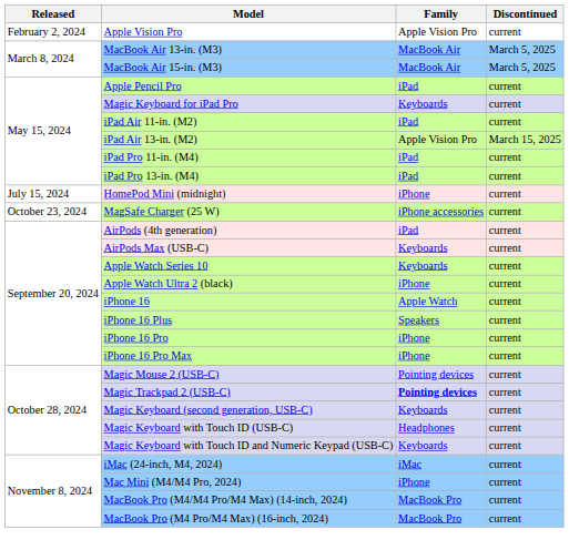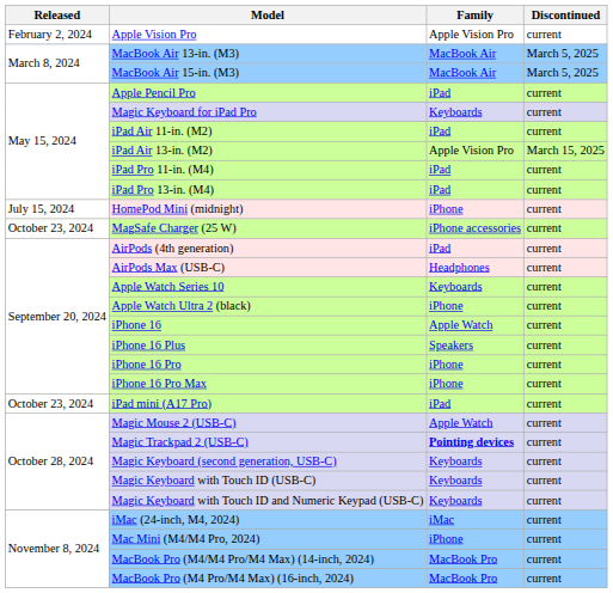 <table class="wikitable sortable">
 <tr>
 <th>Released</th>
 <th>Model</th>
 <th>Family</th>
 <th>Discontinued</th>
 </tr>
 <tr bgcolor=#FFF>
 <td>February 2, 2024</td>
 <td><a href='#'>Apple Vision Pro</a></td>
 <td>Apple Vision Pro</td>
 <td>current</td>
 </tr>
 <tr bgcolor=#95CEFE>
 <td rowspan="2" bgcolor="#FFF">March 8, 2024</td>
 <td><a href='#'>MacBook Air</a> 13-in. (M3)</td>
 <td><a href='#'>MacBook Air</a></td>
 <td>March 5, 2025</td>
 </tr>
 <tr bgcolor=#95CEFE>
 <td><a href='#'>MacBook Air</a> 15-in. (M3)</td>
 <td><a href='#'>MacBook Air</a></td>
 <td>March 5, 2025</td>
 </tr>
 <tr bgcolor=CCFF99>
 <td rowspan="6" bgcolor="#FFF">May 15, 2024</td>
 <td><a href='#'>Apple Pencil Pro</a></td>
 <td><a href='#'>iPad</a></td>
 <td>current</td>
 </tr>
 <tr bgcolor=D8D8F2>
 <td><a href='#'>Magic Keyboard for iPad Pro</a></td>
 <td><a href='#'>Keyboards</a></td>
 <td>current</td>
 </tr>
 <tr bgcolor=CCFF99>
 <td><a href='#'>iPad Air</a> 11-in. (M2)</td>
 <td><a href='#'>iPad</a></td>
 <td>current</td>
 </tr>
 <tr bgcolor=CCFF99>
 <td><a href='#'>iPad Air</a> 13-in. (M2)</td>
 <td>Apple Vision Pro</td>
 <td>March 15, 2025</td>
 </tr>
 <tr bgcolor=CCFF99>
 <td><a href='#'>iPad Pro</a> 11-in. (M4)</td>
 <td><a href='#'>iPad</a></td>
 <td>current</td>
 </tr>
 <tr bgcolor=CCFF99>
 <td><a href='#'>iPad Pro</a> 13-in. (M4)</td>
 <td><a href='#'>iPad</a></td>
 <td>current</td>
 </tr>
 <tr bgcolor=#FFE5E5>
 <td bgcolor=#FFF>July 15, 2024</td>
 <td><a href='#'>HomePod Mini</a> (midnight)</td>
 <td><a href='#'>iPhone</a></td>
 <td>current</td>
 </tr>
 <tr bgcolor=#CCFF99>
 <td bgcolor="#FFF">October 23, 2024</td>
 <td><a href='#'>MagSafe Charger</a> (25 W)</td>
 <td><a href='#'>iPhone accessories</a></td>
 <td>current</td>
 </tr>
 <tr bgcolor="#FFE5E5">
 <td rowspan="8" bgcolor="#FFF">September 20, 2024</td>
 <td><a href='#'>AirPods</a> (4th generation)</td>
 <td><a href='#'>iPad</a></td>
 <td>current</td>
 </tr>
 <tr bgcolor=#FFE5E5>
 <td><a href='#'>AirPods Max</a> (USB-C)</td>
-<td><a href='#'>Keyboards</a></td>
+<td><a href='#'>Headphones</a></td>
 <td>current</td>
 </tr>
 <tr bgcolor=#CCFF99>
 <td><a href='#'>Apple Watch Series 10</a></td>
 <td><a href='#'>Keyboards</a></td>
 <td>current</td>
 </tr>
 <tr bgcolor=#CCFF99>
 <td><a href='#'>Apple Watch Ultra 2</a> (black)</td>
 <td><a href='#'>iPhone</a></td>
 <td>current</td>
 </tr>
 <tr bgcolor=#CCFF99>
 <td><a href='#'>iPhone 16</a></td>
 <td><a href='#'>Apple Watch</a></td>
 <td>current</td>
 </tr>
 <tr bgcolor=#CCFF99>
 <td><a href='#'>iPhone 16 Plus</a></td>
 <td><a href='#'>Speakers</a></td>
 <td>current</td>
 </tr>
 <tr bgcolor=#CCFF99>
 <td><a href='#'>iPhone 16 Pro</a></td>
 <td><a href='#'>iPhone</a></td>
 <td>current</td>
 </tr>
 <tr bgcolor=#CCFF99>
 <td><a href='#'>iPhone 16 Pro Max</a></td>
 <td><a href='#'>iPhone</a></td>
 <td>current</td>
 </tr>
+<tr bgcolor=#CCFF99>
+<td bgcolor="#FFF">October 23, 2024</td>
+<td><a href='#'>iPad mini (A17 Pro)</a></td>
+<td><a href='#'>iPad</a></td>
+<td>current</td>
+</tr>
 <tr bgcolor="#D8D8F2">
 <td rowspan="5" bgcolor="#FFF">October 28, 2024</td>
 <td><a href='#'>Magic Mouse 2 (USB-C)</a></td>
-<td><a href='#'>Pointing devices</a></td>
+<td><a href='#'>Apple Watch</a></td>
 <td>current</td>
 </tr>
 <tr bgcolor="#D8D8F2">
 <td><a href='#'>Magic Trackpad 2 (USB-C)</a></td>
 <td><strong><a href='#'>Pointing devices</a></strong></td>
 <td>current</td>
 </tr>
 <tr bgcolor="#D8D8F2">
 <td><a href='#'>Magic Keyboard (second generation, USB-C)</a></td>
 <td><a href='#'>Keyboards</a></td>
 <td>current</td>
 </tr>
 <tr bgcolor="#D8D8F2">
 <td><a href='#'>Magic Keyboard</a> with Touch ID (USB-C)</td>
-<td><a href='#'>Headphones</a></td>
+<td><a href='#'>Keyboards</a></td>
 <td>current</td>
 </tr>
 <tr bgcolor="#D8D8F2">
 <td><a href='#'>Magic Keyboard</a> with Touch ID and Numeric Keypad (USB-C)</td>
 <td><a href='#'>Keyboards</a></td>
 <td>current</td>
 </tr>
 <tr bgcolor="#95CEFE">
 <td rowspan="4" bgcolor="#FFF">November 8, 2024</td>
 <td><a href='#'>iMac</a> (24-inch, M4, 2024)</td>
 <td><a href='#'>iMac</a></td>
 <td>current</td>
 </tr>
 <tr bgcolor=#95CEFE>
 <td><a href='#'>Mac Mini</a> (M4/M4 Pro, 2024)</td>
 <td><a href='#'>iPhone</a></td>
 <td>current</td>
 </tr>
 <tr bgcolor=#95CEFE>
 <td><a href='#'>MacBook Pro</a>  (M4/M4 Pro/M4 Max) (14-inch, 2024)</td>
 <td><a href='#'>MacBook Pro</a></td>
 <td>current</td>
 </tr>
 <tr bgcolor=#95CEFE>
 <td><a href='#'>MacBook Pro</a> (M4 Pro/M4 Max) (16-inch, 2024)</td>
 <td><a href='#'>MacBook Pro</a></td>
 <td>current</td>
 </tr>
 </table>
